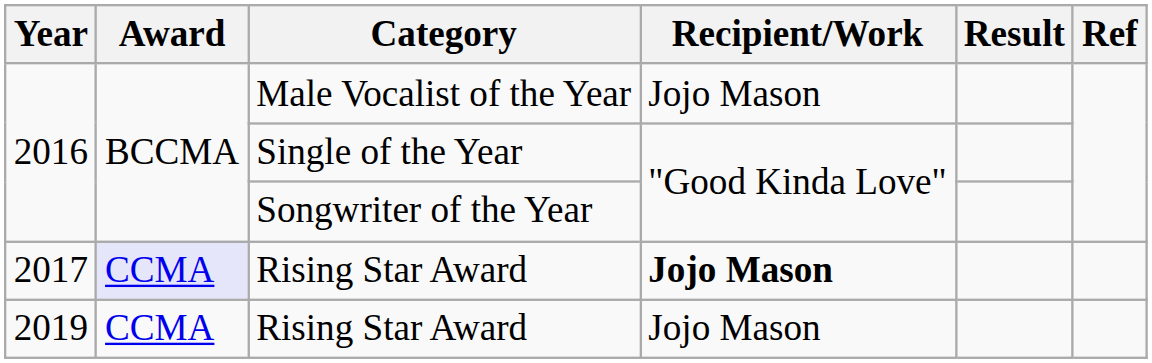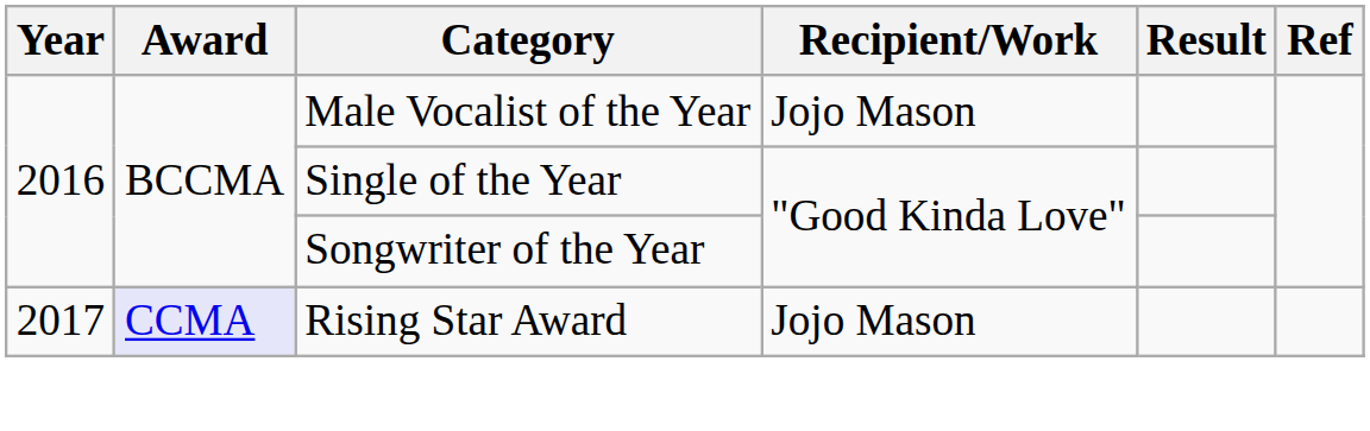 <table class="wikitable">
 <tr>
 <th>Year</th>
 <th>Award</th>
 <th>Category</th>
 <th>Recipient/Work</th>
 <th>Result</th>
 <th>Ref</th>
 </tr>
 <tr>
 <td rowspan=3>2016</td>
 <td rowspan=3>BCCMA</td>
 <td>Male Vocalist of the Year</td>
 <td>Jojo Mason</td>
 <td></td>
 <td rowspan=3></td>
 </tr>
 <tr>
 <td>Single of the Year</td>
 <td rowspan=2>"Good Kinda Love"</td>
 <td></td>
 </tr>
 <tr>
 <td>Songwriter of the Year</td>
 <td></td>
 </tr>
 <tr>
 <td>2017</td>
 <td style="background: lavender;"><a href='#'>CCMA</a></td>
 <td>Rising Star Award</td>
-<td><strong>Jojo Mason</strong></td>
-<td></td>
-<td></td>
-</tr>
-<tr>
-<td>2019</td>
-<td><a href='#'>CCMA</a></td>
-<td>Rising Star Award</td>
 <td>Jojo Mason</td>
 <td></td>
 <td></td>
 </tr>
 </table>
